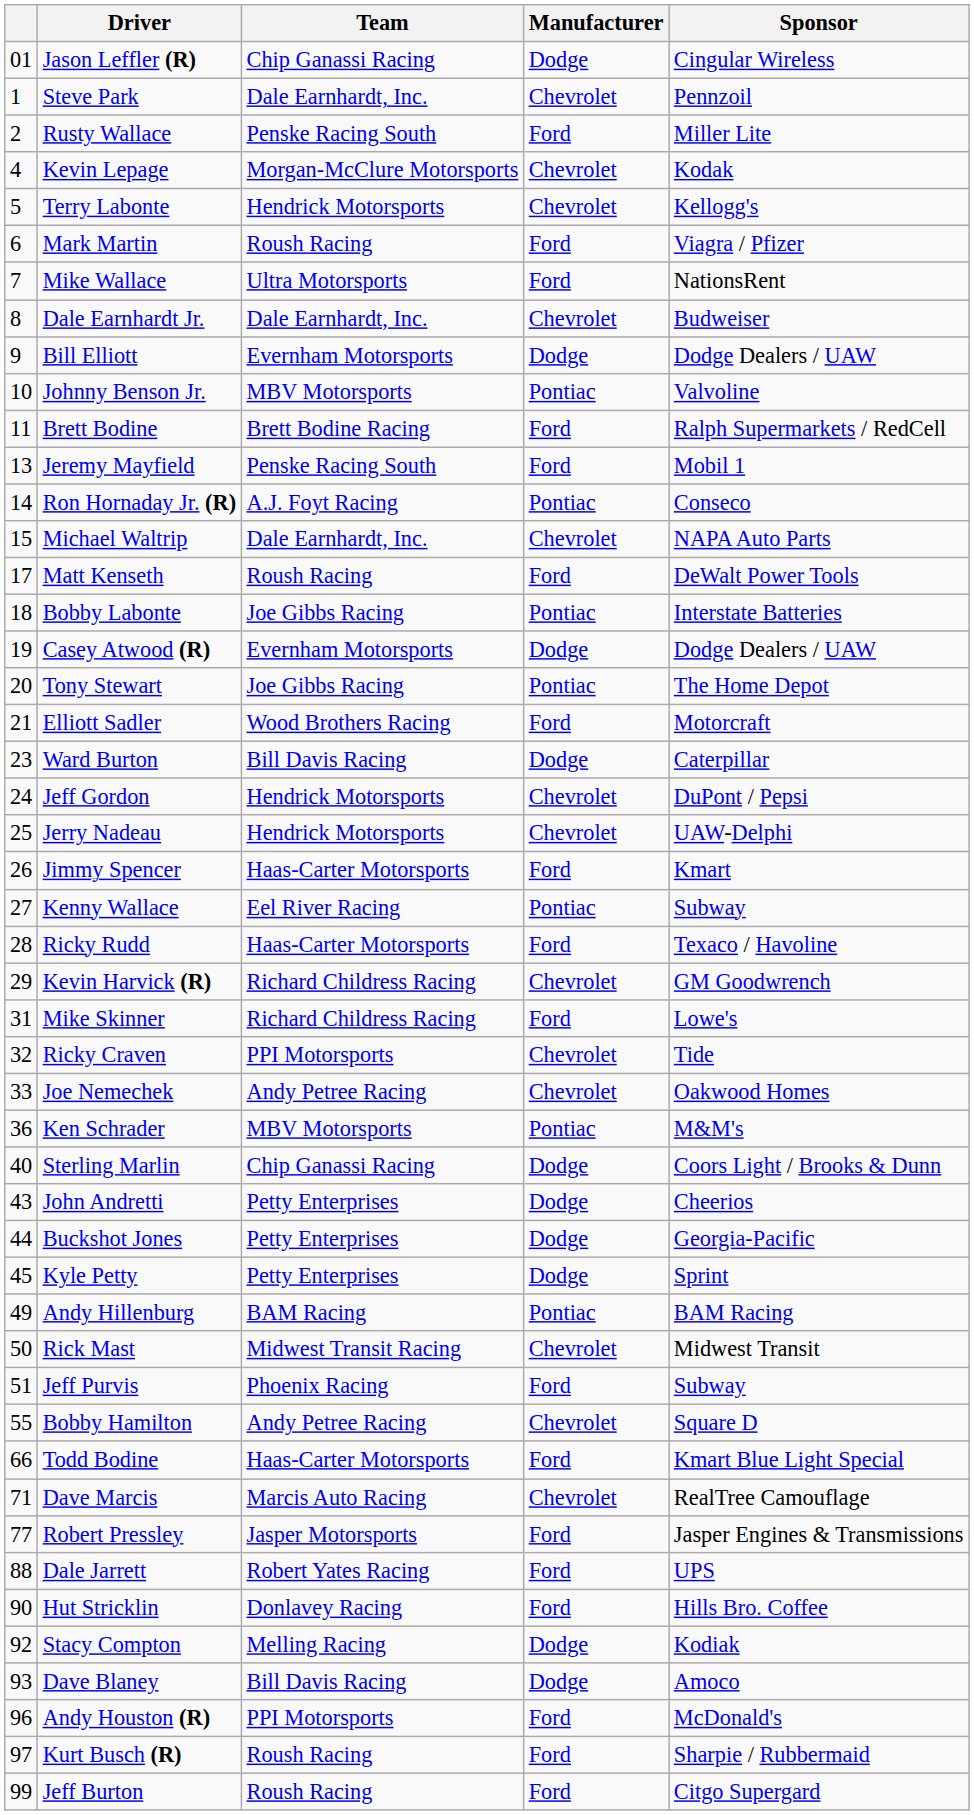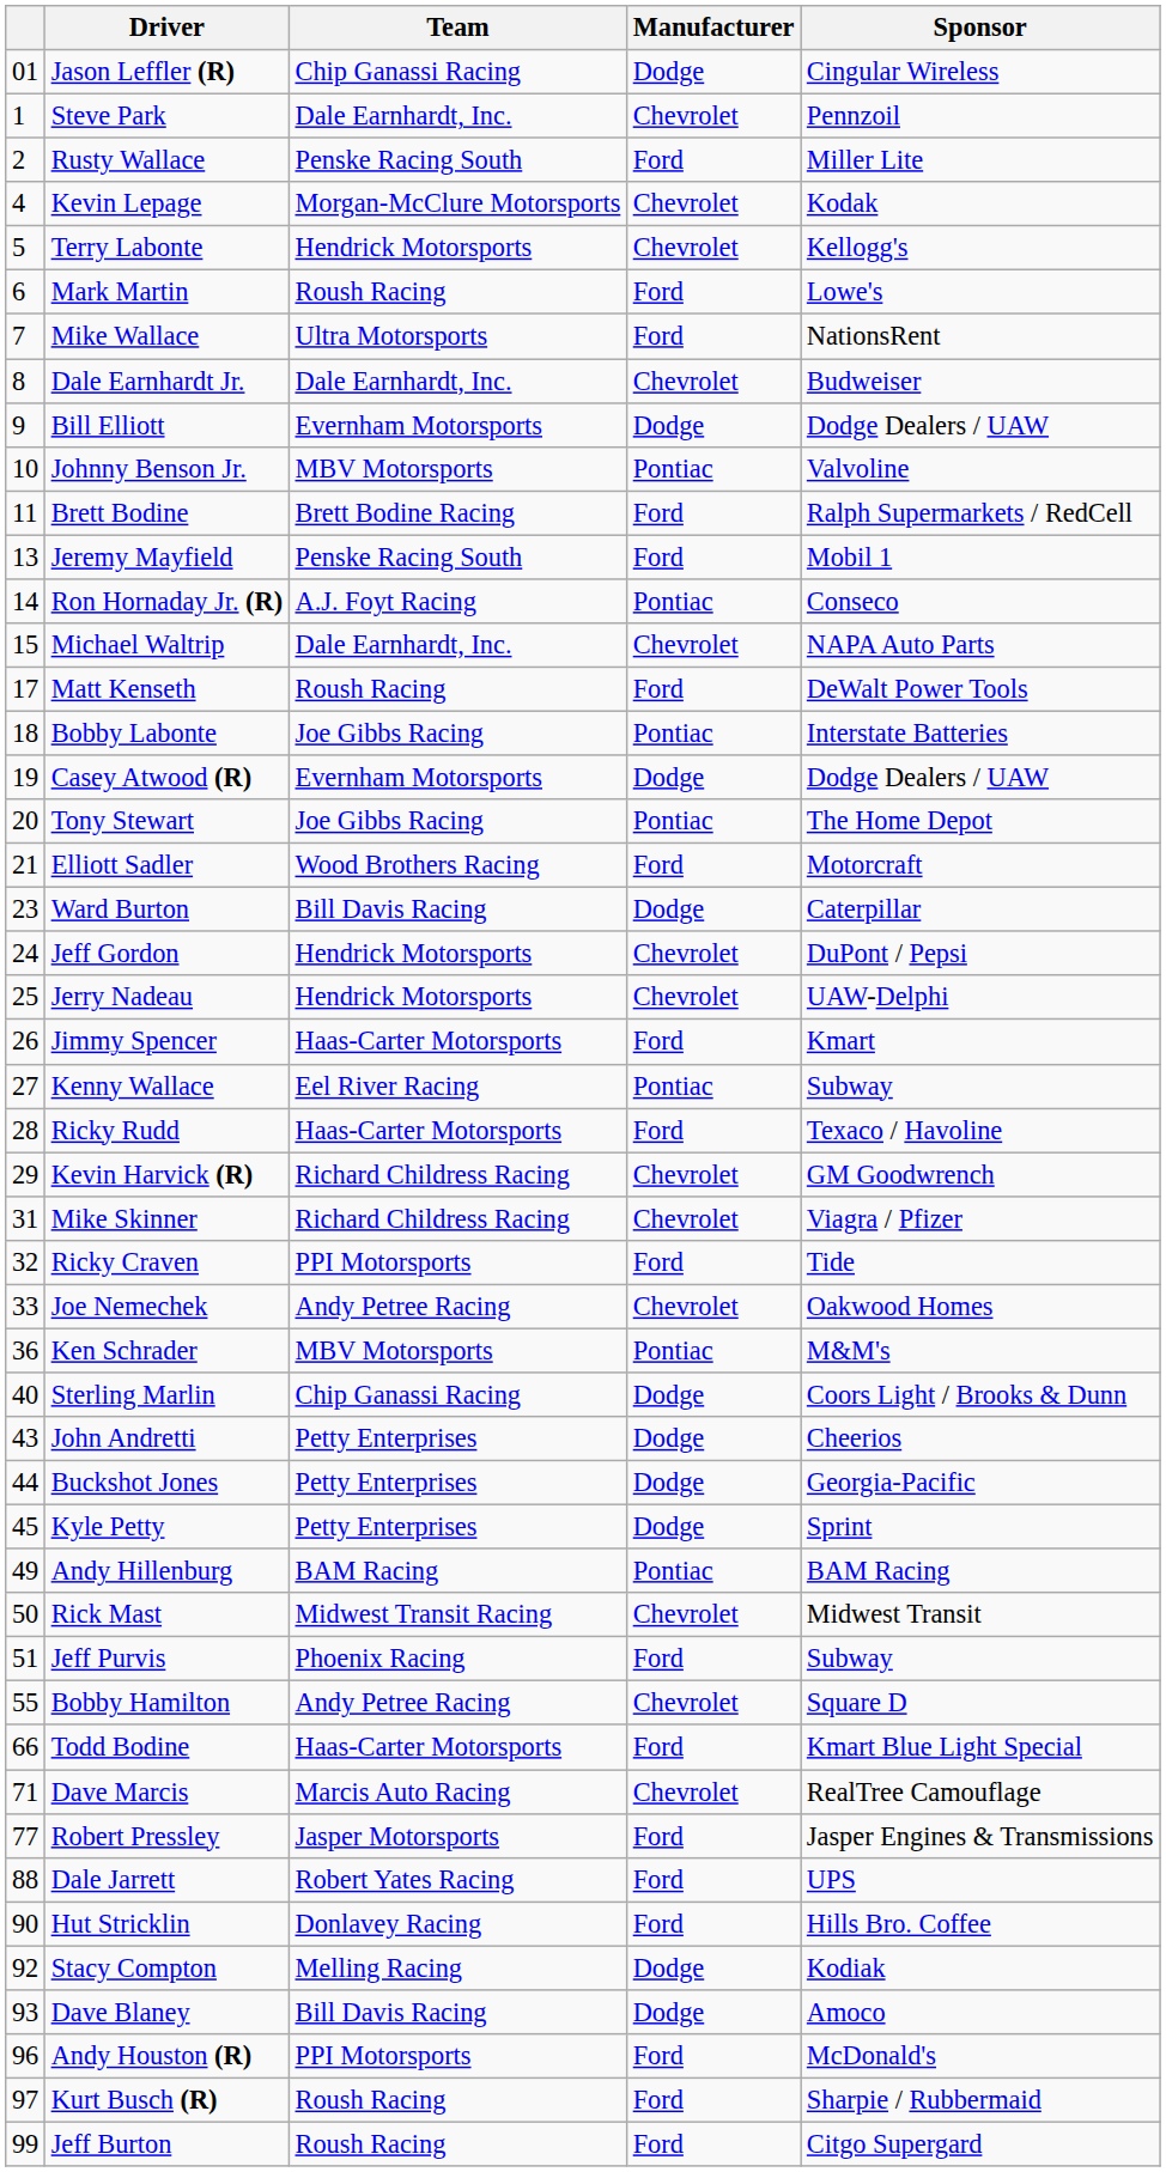 <table class="wikitable" style="font-size:95%">
 <tr>
 <th></th>
 <th>Driver</th>
 <th>Team</th>
 <th>Manufacturer</th>
 <th>Sponsor</th>
 </tr>
 <tr>
 <td>01</td>
 <td><a href='#'>Jason Leffler</a> <strong>(R)</strong></td>
 <td><a href='#'>Chip Ganassi Racing</a></td>
 <td><a href='#'>Dodge</a></td>
 <td><a href='#'>Cingular Wireless</a></td>
 </tr>
 <tr>
 <td>1</td>
 <td><a href='#'>Steve Park</a></td>
 <td><a href='#'>Dale Earnhardt, Inc.</a></td>
 <td><a href='#'>Chevrolet</a></td>
 <td><a href='#'>Pennzoil</a></td>
 </tr>
 <tr>
 <td>2</td>
 <td><a href='#'>Rusty Wallace</a></td>
 <td><a href='#'>Penske Racing South</a></td>
 <td><a href='#'>Ford</a></td>
 <td><a href='#'>Miller Lite</a></td>
 </tr>
 <tr>
 <td>4</td>
 <td><a href='#'>Kevin Lepage</a></td>
 <td><a href='#'>Morgan-McClure Motorsports</a></td>
 <td><a href='#'>Chevrolet</a></td>
 <td><a href='#'>Kodak</a></td>
 </tr>
 <tr>
 <td>5</td>
 <td><a href='#'>Terry Labonte</a></td>
 <td><a href='#'>Hendrick Motorsports</a></td>
 <td><a href='#'>Chevrolet</a></td>
 <td><a href='#'>Kellogg's</a></td>
 </tr>
 <tr>
 <td>6</td>
 <td><a href='#'>Mark Martin</a></td>
 <td><a href='#'>Roush Racing</a></td>
 <td><a href='#'>Ford</a></td>
-<td><a href='#'>Viagra</a> / <a href='#'>Pfizer</a></td>
+<td><a href='#'>Lowe's</a></td>
 </tr>
 <tr>
 <td>7</td>
 <td><a href='#'>Mike Wallace</a></td>
 <td><a href='#'>Ultra Motorsports</a></td>
 <td><a href='#'>Ford</a></td>
 <td>NationsRent</td>
 </tr>
 <tr>
 <td>8</td>
 <td><a href='#'>Dale Earnhardt Jr.</a></td>
 <td><a href='#'>Dale Earnhardt, Inc.</a></td>
 <td><a href='#'>Chevrolet</a></td>
 <td><a href='#'>Budweiser</a></td>
 </tr>
 <tr>
 <td>9</td>
 <td><a href='#'>Bill Elliott</a></td>
 <td><a href='#'>Evernham Motorsports</a></td>
 <td><a href='#'>Dodge</a></td>
 <td><a href='#'>Dodge</a> Dealers / <a href='#'>UAW</a></td>
 </tr>
 <tr>
 <td>10</td>
 <td><a href='#'>Johnny Benson Jr.</a></td>
 <td><a href='#'>MBV Motorsports</a></td>
 <td><a href='#'>Pontiac</a></td>
 <td><a href='#'>Valvoline</a></td>
 </tr>
 <tr>
 <td>11</td>
 <td><a href='#'>Brett Bodine</a></td>
 <td><a href='#'>Brett Bodine Racing</a></td>
 <td><a href='#'>Ford</a></td>
 <td><a href='#'>Ralph Supermarkets</a> / RedCell</td>
 </tr>
 <tr>
 <td>13</td>
 <td><a href='#'>Jeremy Mayfield</a></td>
 <td><a href='#'>Penske Racing South</a></td>
 <td><a href='#'>Ford</a></td>
 <td><a href='#'>Mobil 1</a></td>
 </tr>
 <tr>
 <td>14</td>
 <td><a href='#'>Ron Hornaday Jr.</a> <strong>(R)</strong></td>
 <td><a href='#'>A.J. Foyt Racing</a></td>
 <td><a href='#'>Pontiac</a></td>
 <td><a href='#'>Conseco</a></td>
 </tr>
 <tr>
 <td>15</td>
 <td><a href='#'>Michael Waltrip</a></td>
 <td><a href='#'>Dale Earnhardt, Inc.</a></td>
 <td><a href='#'>Chevrolet</a></td>
 <td><a href='#'>NAPA Auto Parts</a></td>
 </tr>
 <tr>
 <td>17</td>
 <td><a href='#'>Matt Kenseth</a></td>
 <td><a href='#'>Roush Racing</a></td>
 <td><a href='#'>Ford</a></td>
 <td><a href='#'>DeWalt Power Tools</a></td>
 </tr>
 <tr>
 <td>18</td>
 <td><a href='#'>Bobby Labonte</a></td>
 <td><a href='#'>Joe Gibbs Racing</a></td>
 <td><a href='#'>Pontiac</a></td>
 <td><a href='#'>Interstate Batteries</a></td>
 </tr>
 <tr>
 <td>19</td>
 <td><a href='#'>Casey Atwood</a> <strong>(R)</strong></td>
 <td><a href='#'>Evernham Motorsports</a></td>
 <td><a href='#'>Dodge</a></td>
 <td><a href='#'>Dodge</a> Dealers / <a href='#'>UAW</a></td>
 </tr>
 <tr>
 <td>20</td>
 <td><a href='#'>Tony Stewart</a></td>
 <td><a href='#'>Joe Gibbs Racing</a></td>
 <td><a href='#'>Pontiac</a></td>
 <td><a href='#'>The Home Depot</a></td>
 </tr>
 <tr>
 <td>21</td>
 <td><a href='#'>Elliott Sadler</a></td>
 <td><a href='#'>Wood Brothers Racing</a></td>
 <td><a href='#'>Ford</a></td>
 <td><a href='#'>Motorcraft</a></td>
 </tr>
 <tr>
 <td>23</td>
 <td><a href='#'>Ward Burton</a></td>
 <td><a href='#'>Bill Davis Racing</a></td>
 <td><a href='#'>Dodge</a></td>
 <td><a href='#'>Caterpillar</a></td>
 </tr>
 <tr>
 <td>24</td>
 <td><a href='#'>Jeff Gordon</a></td>
 <td><a href='#'>Hendrick Motorsports</a></td>
 <td><a href='#'>Chevrolet</a></td>
 <td><a href='#'>DuPont</a> / <a href='#'>Pepsi</a></td>
 </tr>
 <tr>
 <td>25</td>
 <td><a href='#'>Jerry Nadeau</a></td>
 <td><a href='#'>Hendrick Motorsports</a></td>
 <td><a href='#'>Chevrolet</a></td>
 <td><a href='#'>UAW</a>-<a href='#'>Delphi</a></td>
 </tr>
 <tr>
 <td>26</td>
 <td><a href='#'>Jimmy Spencer</a></td>
 <td><a href='#'>Haas-Carter Motorsports</a></td>
 <td><a href='#'>Ford</a></td>
 <td><a href='#'>Kmart</a></td>
 </tr>
 <tr>
 <td>27</td>
 <td><a href='#'>Kenny Wallace</a></td>
 <td><a href='#'>Eel River Racing</a></td>
 <td><a href='#'>Pontiac</a></td>
 <td><a href='#'>Subway</a></td>
 </tr>
 <tr>
 <td>28</td>
 <td><a href='#'>Ricky Rudd</a></td>
 <td><a href='#'>Haas-Carter Motorsports</a></td>
 <td><a href='#'>Ford</a></td>
 <td><a href='#'>Texaco</a> / <a href='#'>Havoline</a></td>
 </tr>
 <tr>
 <td>29</td>
 <td><a href='#'>Kevin Harvick</a> <strong>(R)</strong></td>
 <td><a href='#'>Richard Childress Racing</a></td>
 <td><a href='#'>Chevrolet</a></td>
 <td><a href='#'>GM Goodwrench</a></td>
 </tr>
 <tr>
 <td>31</td>
 <td><a href='#'>Mike Skinner</a></td>
 <td><a href='#'>Richard Childress Racing</a></td>
-<td><a href='#'>Ford</a></td>
-<td><a href='#'>Lowe's</a></td>
+<td><a href='#'>Chevrolet</a></td>
+<td><a href='#'>Viagra</a> / <a href='#'>Pfizer</a></td>
 </tr>
 <tr>
 <td>32</td>
 <td><a href='#'>Ricky Craven</a></td>
 <td><a href='#'>PPI Motorsports</a></td>
-<td><a href='#'>Chevrolet</a></td>
+<td><a href='#'>Ford</a></td>
 <td><a href='#'>Tide</a></td>
 </tr>
 <tr>
 <td>33</td>
 <td><a href='#'>Joe Nemechek</a></td>
 <td><a href='#'>Andy Petree Racing</a></td>
 <td><a href='#'>Chevrolet</a></td>
 <td><a href='#'>Oakwood Homes</a></td>
 </tr>
 <tr>
 <td>36</td>
 <td><a href='#'>Ken Schrader</a></td>
 <td><a href='#'>MBV Motorsports</a></td>
 <td><a href='#'>Pontiac</a></td>
 <td><a href='#'>M&M's</a></td>
 </tr>
 <tr>
 <td>40</td>
 <td><a href='#'>Sterling Marlin</a></td>
 <td><a href='#'>Chip Ganassi Racing</a></td>
 <td><a href='#'>Dodge</a></td>
 <td><a href='#'>Coors Light</a> / <a href='#'>Brooks & Dunn</a></td>
 </tr>
 <tr>
 <td>43</td>
 <td><a href='#'>John Andretti</a></td>
 <td><a href='#'>Petty Enterprises</a></td>
 <td><a href='#'>Dodge</a></td>
 <td><a href='#'>Cheerios</a></td>
 </tr>
 <tr>
 <td>44</td>
 <td><a href='#'>Buckshot Jones</a></td>
 <td><a href='#'>Petty Enterprises</a></td>
 <td><a href='#'>Dodge</a></td>
 <td><a href='#'>Georgia-Pacific</a></td>
 </tr>
 <tr>
 <td>45</td>
 <td><a href='#'>Kyle Petty</a></td>
 <td><a href='#'>Petty Enterprises</a></td>
 <td><a href='#'>Dodge</a></td>
 <td><a href='#'>Sprint</a></td>
 </tr>
 <tr>
 <td>49</td>
 <td><a href='#'>Andy Hillenburg</a></td>
 <td><a href='#'>BAM Racing</a></td>
 <td><a href='#'>Pontiac</a></td>
 <td><a href='#'>BAM Racing</a></td>
 </tr>
 <tr>
 <td>50</td>
 <td><a href='#'>Rick Mast</a></td>
 <td><a href='#'>Midwest Transit Racing</a></td>
 <td><a href='#'>Chevrolet</a></td>
 <td>Midwest Transit</td>
 </tr>
 <tr>
 <td>51</td>
 <td><a href='#'>Jeff Purvis</a></td>
 <td><a href='#'>Phoenix Racing</a></td>
 <td><a href='#'>Ford</a></td>
 <td><a href='#'>Subway</a></td>
 </tr>
 <tr>
 <td>55</td>
 <td><a href='#'>Bobby Hamilton</a></td>
 <td><a href='#'>Andy Petree Racing</a></td>
 <td><a href='#'>Chevrolet</a></td>
 <td><a href='#'>Square D</a></td>
 </tr>
 <tr>
 <td>66</td>
 <td><a href='#'>Todd Bodine</a></td>
 <td><a href='#'>Haas-Carter Motorsports</a></td>
 <td><a href='#'>Ford</a></td>
 <td><a href='#'>Kmart Blue Light Special</a></td>
 </tr>
 <tr>
 <td>71</td>
 <td><a href='#'>Dave Marcis</a></td>
 <td><a href='#'>Marcis Auto Racing</a></td>
 <td><a href='#'>Chevrolet</a></td>
 <td>RealTree Camouflage</td>
 </tr>
 <tr>
 <td>77</td>
 <td><a href='#'>Robert Pressley</a></td>
 <td><a href='#'>Jasper Motorsports</a></td>
 <td><a href='#'>Ford</a></td>
 <td>Jasper Engines & Transmissions</td>
 </tr>
 <tr>
 <td>88</td>
 <td><a href='#'>Dale Jarrett</a></td>
 <td><a href='#'>Robert Yates Racing</a></td>
 <td><a href='#'>Ford</a></td>
 <td><a href='#'>UPS</a></td>
 </tr>
 <tr>
 <td>90</td>
 <td><a href='#'>Hut Stricklin</a></td>
 <td><a href='#'>Donlavey Racing</a></td>
 <td><a href='#'>Ford</a></td>
 <td><a href='#'>Hills Bro. Coffee</a></td>
 </tr>
 <tr>
 <td>92</td>
 <td><a href='#'>Stacy Compton</a></td>
 <td><a href='#'>Melling Racing</a></td>
 <td><a href='#'>Dodge</a></td>
 <td><a href='#'>Kodiak</a></td>
 </tr>
 <tr>
 <td>93</td>
 <td><a href='#'>Dave Blaney</a></td>
 <td><a href='#'>Bill Davis Racing</a></td>
 <td><a href='#'>Dodge</a></td>
 <td><a href='#'>Amoco</a></td>
 </tr>
 <tr>
 <td>96</td>
 <td><a href='#'>Andy Houston</a> <strong>(R)</strong></td>
 <td><a href='#'>PPI Motorsports</a></td>
 <td><a href='#'>Ford</a></td>
 <td><a href='#'>McDonald's</a></td>
 </tr>
 <tr>
 <td>97</td>
 <td><a href='#'>Kurt Busch</a> <strong>(R)</strong></td>
 <td><a href='#'>Roush Racing</a></td>
 <td><a href='#'>Ford</a></td>
 <td><a href='#'>Sharpie</a> / <a href='#'>Rubbermaid</a></td>
 </tr>
 <tr>
 <td>99</td>
 <td><a href='#'>Jeff Burton</a></td>
 <td><a href='#'>Roush Racing</a></td>
 <td><a href='#'>Ford</a></td>
 <td><a href='#'>Citgo Supergard</a></td>
 </tr>
 </table>
